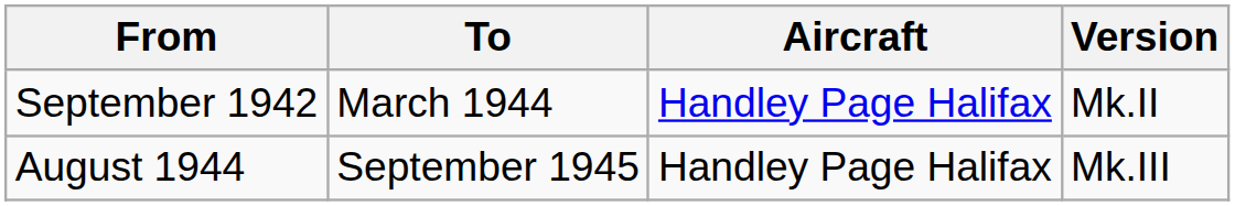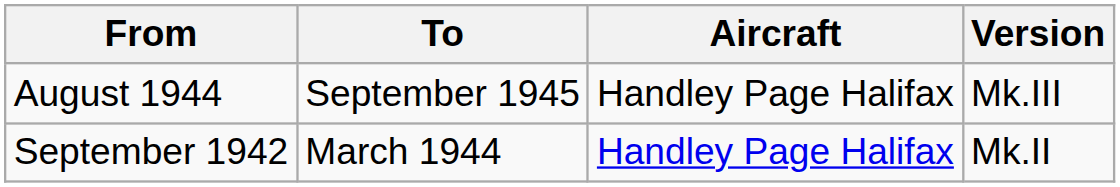 <table class="wikitable">
 <tr>
 <th>From</th>
 <th>To</th>
 <th>Aircraft</th>
 <th>Version</th>
 </tr>
 <tr>
+<td>August 1944</td>
+<td>September 1945</td>
+<td>Handley Page Halifax</td>
+<td>Mk.III</td>
+</tr>
+<tr>
 <td>September 1942</td>
 <td>March 1944</td>
 <td><a href='#'>Handley Page Halifax</a></td>
 <td>Mk.II</td>
 </tr>
-<tr>
-<td>August 1944</td>
-<td>September 1945</td>
-<td>Handley Page Halifax</td>
-<td>Mk.III</td>
-</tr>
 </table>
